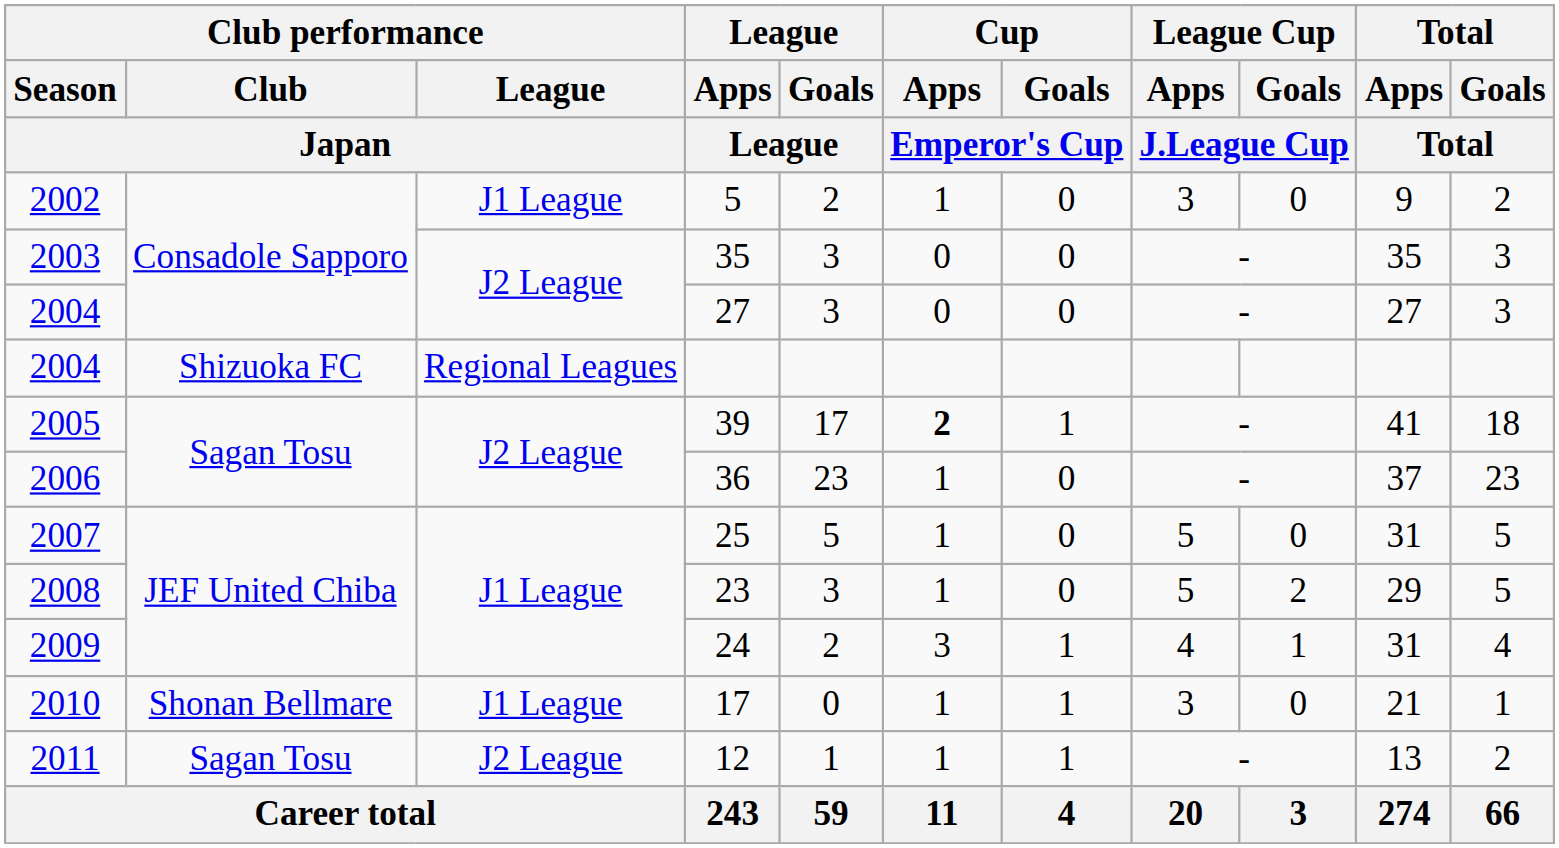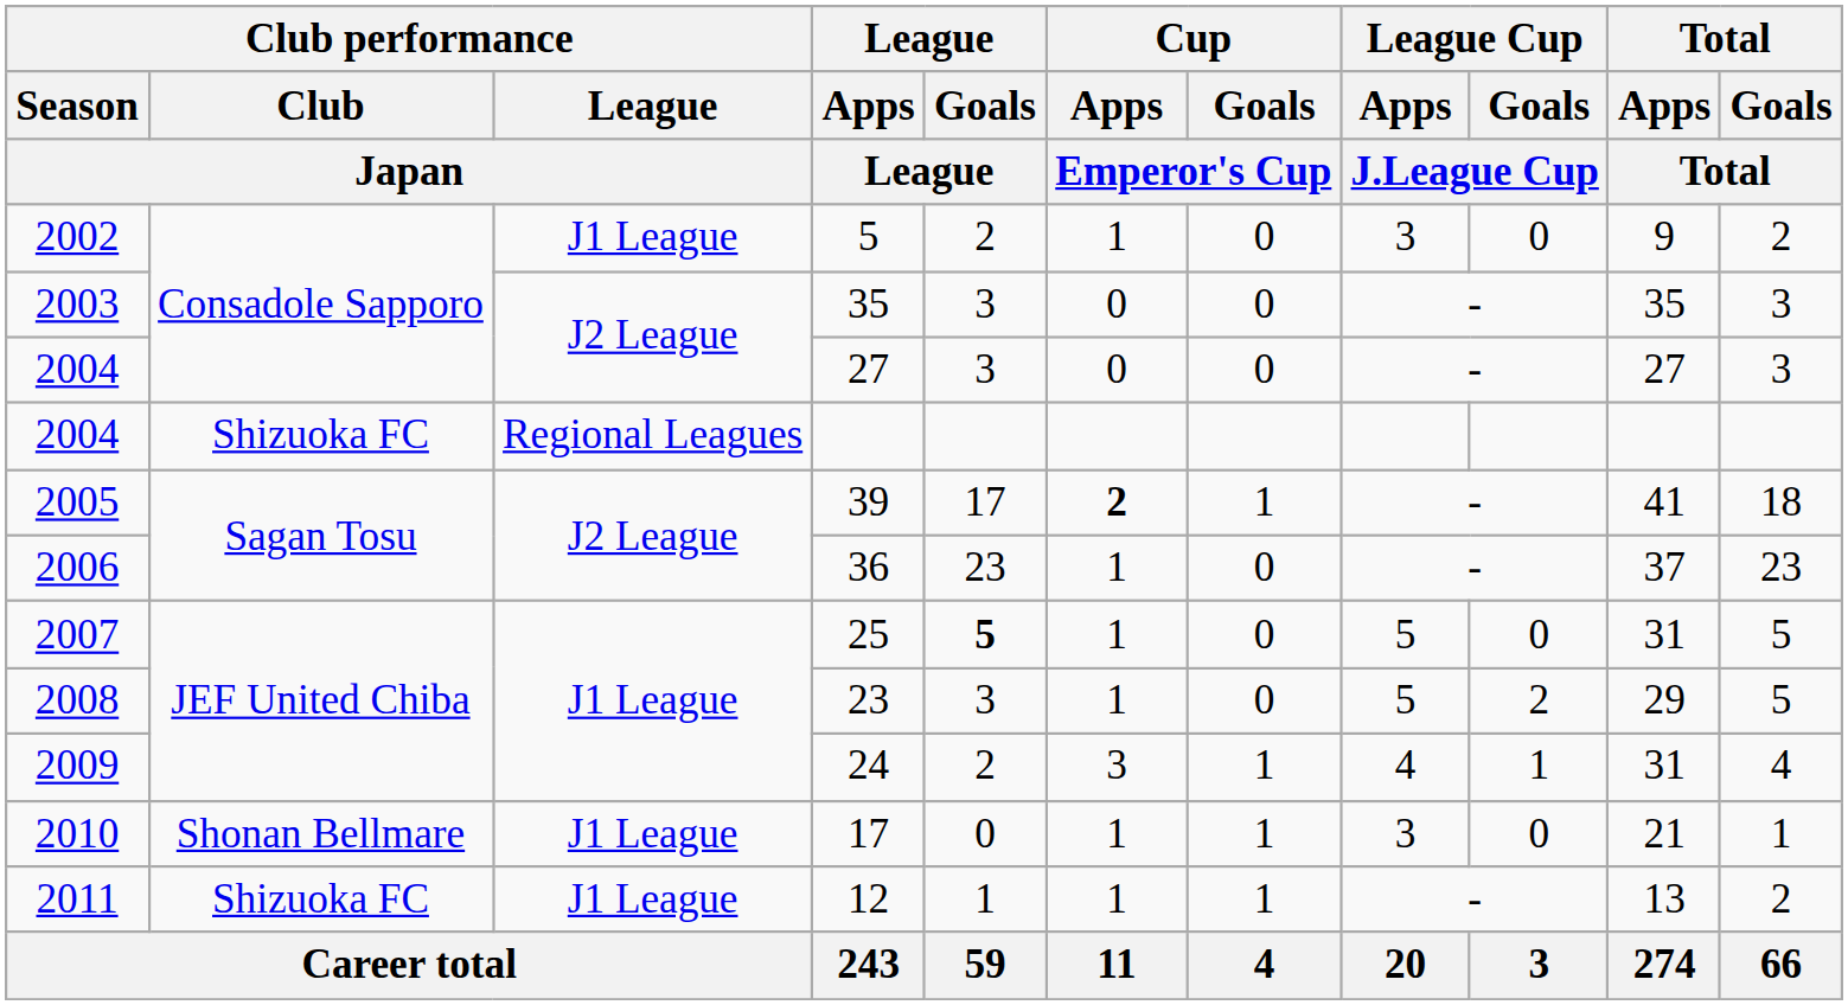 <table class="wikitable" style="text-align:center">
 <tr>
 <th colspan=3>Club performance</th>
 <th colspan=2>League</th>
 <th colspan=2>Cup</th>
 <th colspan=2>League Cup</th>
 <th colspan=2>Total</th>
 </tr>
 <tr>
 <th>Season</th>
 <th>Club</th>
 <th>League</th>
 <th>Apps</th>
 <th>Goals</th>
 <th>Apps</th>
 <th>Goals</th>
 <th>Apps</th>
 <th>Goals</th>
 <th>Apps</th>
 <th>Goals</th>
 </tr>
 <tr>
 <th colspan=3>Japan</th>
 <th colspan=2>League</th>
 <th colspan=2><a href='#'>Emperor's Cup</a></th>
 <th colspan=2><a href='#'>J.League Cup</a></th>
 <th colspan=2>Total</th>
 </tr>
 <tr>
 <td><a href='#'>2002</a></td>
 <td rowspan="3"><a href='#'>Consadole Sapporo</a></td>
 <td><a href='#'>J1 League</a></td>
 <td>5</td>
 <td>2</td>
 <td>1</td>
 <td>0</td>
 <td>3</td>
 <td>0</td>
 <td>9</td>
 <td>2</td>
 </tr>
 <tr>
 <td><a href='#'>2003</a></td>
 <td rowspan="2"><a href='#'>J2 League</a></td>
 <td>35</td>
 <td>3</td>
 <td>0</td>
 <td>0</td>
 <td colspan="2">-</td>
 <td>35</td>
 <td>3</td>
 </tr>
 <tr>
 <td><a href='#'>2004</a></td>
 <td>27</td>
 <td>3</td>
 <td>0</td>
 <td>0</td>
 <td colspan="2">-</td>
 <td>27</td>
 <td>3</td>
 </tr>
 <tr>
 <td><a href='#'>2004</a></td>
 <td><a href='#'>Shizuoka FC</a></td>
 <td><a href='#'>Regional Leagues</a></td>
 <td></td>
 <td></td>
 <td></td>
 <td></td>
 <td></td>
 <td></td>
 <td></td>
 <td></td>
 </tr>
 <tr>
 <td><a href='#'>2005</a></td>
 <td rowspan="2"><a href='#'>Sagan Tosu</a></td>
 <td rowspan="2"><a href='#'>J2 League</a></td>
 <td>39</td>
 <td>17</td>
 <td><strong>2</strong></td>
 <td>1</td>
 <td colspan="2">-</td>
 <td>41</td>
 <td>18</td>
 </tr>
 <tr>
 <td><a href='#'>2006</a></td>
 <td>36</td>
 <td>23</td>
 <td>1</td>
 <td>0</td>
 <td colspan="2">-</td>
 <td>37</td>
 <td>23</td>
 </tr>
 <tr>
 <td><a href='#'>2007</a></td>
 <td rowspan="3"><a href='#'>JEF United Chiba</a></td>
 <td rowspan="3"><a href='#'>J1 League</a></td>
 <td>25</td>
-<td>5</td>
+<td><strong>5</strong></td>
 <td>1</td>
 <td>0</td>
 <td>5</td>
 <td>0</td>
 <td>31</td>
 <td>5</td>
 </tr>
 <tr>
 <td><a href='#'>2008</a></td>
 <td>23</td>
 <td>3</td>
 <td>1</td>
 <td>0</td>
 <td>5</td>
 <td>2</td>
 <td>29</td>
 <td>5</td>
 </tr>
 <tr>
 <td><a href='#'>2009</a></td>
 <td>24</td>
 <td>2</td>
 <td>3</td>
 <td>1</td>
 <td>4</td>
 <td>1</td>
 <td>31</td>
 <td>4</td>
 </tr>
 <tr>
 <td><a href='#'>2010</a></td>
 <td><a href='#'>Shonan Bellmare</a></td>
 <td><a href='#'>J1 League</a></td>
 <td>17</td>
 <td>0</td>
 <td>1</td>
 <td>1</td>
 <td>3</td>
 <td>0</td>
 <td>21</td>
 <td>1</td>
 </tr>
 <tr>
 <td><a href='#'>2011</a></td>
-<td><a href='#'>Sagan Tosu</a></td>
-<td><a href='#'>J2 League</a></td>
+<td><a href='#'>Shizuoka FC</a></td>
+<td><a href='#'>J1 League</a></td>
 <td>12</td>
 <td>1</td>
 <td>1</td>
 <td>1</td>
 <td colspan="2">-</td>
 <td>13</td>
 <td>2</td>
 </tr>
 <tr>
 <th colspan=3>Career total</th>
 <th>243</th>
 <th>59</th>
 <th>11</th>
 <th>4</th>
 <th>20</th>
 <th>3</th>
 <th>274</th>
 <th>66</th>
 </tr>
 </table>
